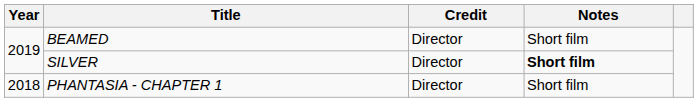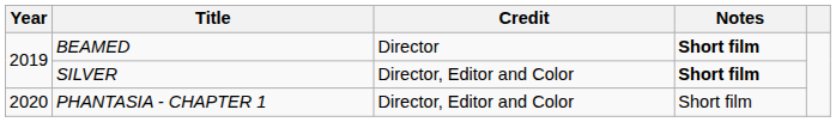 <table class="wikitable" width="60%">
 <tr>
 <th width="5%">Year</th>
 <th>Title</th>
 <th>Credit</th>
 <th>Notes</th>
 <th width="3%"></th>
 </tr>
 <tr>
 <td rowspan="2", style="text-align:center;">2019</td>
 <td><em>BEAMED</em></td>
 <td>Director</td>
-<td>Short film</td>
+<td><strong>Short film</strong></td>
 <td rowspan="3", style="text-align:center;"><br></td>
 </tr>
 <tr>
 <td><em>SILVER</em></td>
-<td>Director</td>
+<td>Director, Editor and Color</td>
 <td><strong>Short film</strong></td>
 </tr>
 <tr>
-<td style="text-align:center;">2018</td>
+<td style="text-align:center;">2020</td>
 <td><em>PHANTASIA - CHAPTER 1</em></td>
-<td>Director</td>
+<td>Director, Editor and Color</td>
 <td>Short film</td>
 </tr>
 </table>
